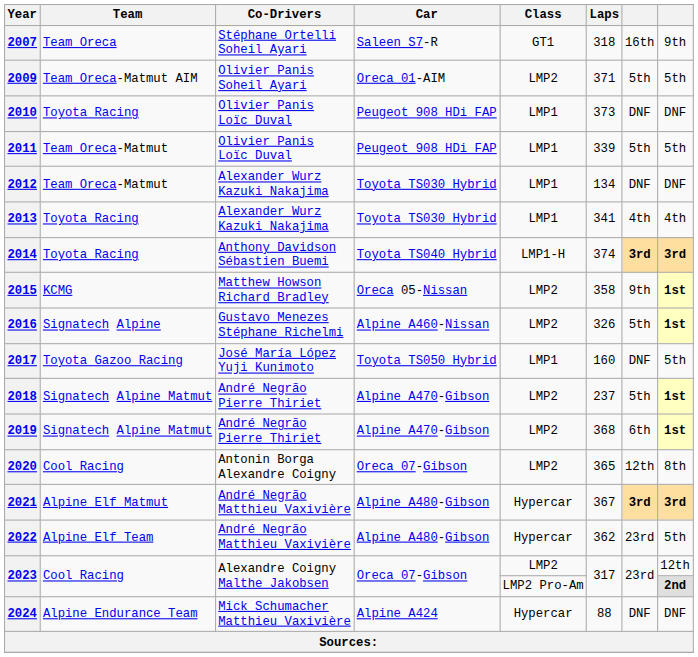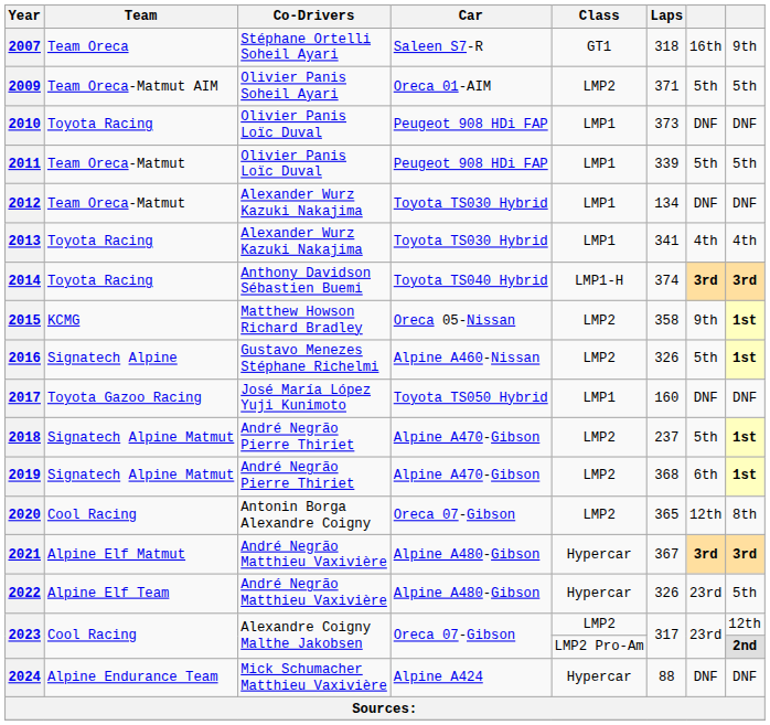 <table class="wikitable" style="text-align:center; font-size:90%">
 <tr>
 <th>Year</th>
 <th>Team</th>
 <th>Co-Drivers</th>
 <th>Car</th>
 <th>Class</th>
 <th>Laps</th>
 <th></th>
 <th></th>
 </tr>
 <tr>
 <th><a href='#'>2007</a></th>
 <td align="left"> <a href='#'>Team Oreca</a></td>
 <td align="left"> <a href='#'>Stéphane Ortelli</a><br> <a href='#'>Soheil Ayari</a></td>
 <td align="left"><a href='#'>Saleen S7</a>-R</td>
 <td>GT1</td>
 <td>318</td>
 <td>16th</td>
 <td>9th</td>
 </tr>
 <tr>
 <th><a href='#'>2009</a></th>
 <td align="left"> <a href='#'>Team Oreca</a>-Matmut AIM</td>
 <td align="left"> <a href='#'>Olivier Panis</a><br> <a href='#'>Soheil Ayari</a></td>
 <td align="left"><a href='#'>Oreca 01</a>-AIM</td>
 <td>LMP2</td>
 <td>371</td>
 <td>5th</td>
 <td>5th</td>
 </tr>
 <tr>
 <th><a href='#'>2010</a></th>
 <td align="left"> <a href='#'>Toyota Racing</a></td>
 <td align="left"> <a href='#'>Olivier Panis</a><br> <a href='#'>Loïc Duval</a></td>
 <td align="left" nowrap><a href='#'>Peugeot 908 HDi FAP</a></td>
 <td>LMP1</td>
 <td>373</td>
 <td>DNF</td>
 <td>DNF</td>
 </tr>
 <tr>
 <th><a href='#'>2011</a></th>
 <td align="left"> <a href='#'>Team Oreca</a>-Matmut</td>
 <td align="left"> <a href='#'>Olivier Panis</a><br> <a href='#'>Loïc Duval</a></td>
 <td align="left"><a href='#'>Peugeot 908 HDi FAP</a></td>
 <td>LMP1</td>
 <td>339</td>
 <td>5th</td>
 <td>5th</td>
 </tr>
 <tr>
 <th><a href='#'>2012</a></th>
 <td align="left"> <a href='#'>Team Oreca</a>-Matmut</td>
 <td align="left"> <a href='#'>Alexander Wurz</a><br> <a href='#'>Kazuki Nakajima</a></td>
 <td align="left"><a href='#'>Toyota TS030 Hybrid</a></td>
 <td>LMP1</td>
 <td>134</td>
 <td>DNF</td>
 <td>DNF</td>
 </tr>
 <tr>
 <th><a href='#'>2013</a></th>
 <td align="left"> <a href='#'>Toyota Racing</a></td>
 <td align="left"> <a href='#'>Alexander Wurz</a><br> <a href='#'>Kazuki Nakajima</a></td>
 <td align="left"><a href='#'>Toyota TS030 Hybrid</a></td>
 <td>LMP1</td>
 <td>341</td>
 <td>4th</td>
 <td>4th</td>
 </tr>
 <tr>
 <th><a href='#'>2014</a></th>
 <td align="left"> <a href='#'>Toyota Racing</a></td>
 <td align="left"> <a href='#'>Anthony Davidson</a><br> <a href='#'>Sébastien Buemi</a></td>
 <td align="left"><a href='#'>Toyota TS040 Hybrid</a></td>
 <td>LMP1-H</td>
 <td>374</td>
 <td style="background:#FFDF9F;"><strong>3rd</strong></td>
 <td style="background:#FFDF9F;"><strong>3rd</strong></td>
 </tr>
 <tr>
 <th><a href='#'>2015</a></th>
 <td align="left"> <a href='#'>KCMG</a></td>
 <td align="left"> <a href='#'>Matthew Howson</a><br> <a href='#'>Richard Bradley</a></td>
 <td align="left"><a href='#'>Oreca</a> 05-<a href='#'>Nissan</a></td>
 <td>LMP2</td>
 <td>358</td>
 <td>9th</td>
 <td style="background:#FFFFBF;"><strong>1st</strong></td>
 </tr>
 <tr>
 <th><a href='#'>2016</a></th>
 <td align="left"> <a href='#'>Signatech</a> <a href='#'>Alpine</a></td>
 <td align="left"> <a href='#'>Gustavo Menezes</a><br> <a href='#'>Stéphane Richelmi</a></td>
 <td align="left"><a href='#'>Alpine A460</a>-<a href='#'>Nissan</a></td>
 <td>LMP2</td>
 <td>326</td>
 <td>5th</td>
 <td style="background:#FFFFBF;"><strong>1st</strong></td>
 </tr>
 <tr>
 <th><a href='#'>2017</a></th>
 <td align="left"> <a href='#'>Toyota Gazoo Racing</a></td>
 <td align="left"> <a href='#'>José María López</a><br> <a href='#'>Yuji Kunimoto</a></td>
 <td align="left"><a href='#'>Toyota TS050 Hybrid</a></td>
 <td>LMP1</td>
 <td>160</td>
 <td>DNF</td>
-<td>5th</td>
+<td>DNF</td>
 </tr>
 <tr>
 <th><a href='#'>2018</a></th>
 <td align="left"> <a href='#'>Signatech</a> <a href='#'>Alpine Matmut</a></td>
 <td align="left"> <a href='#'>André Negrão</a><br> <a href='#'>Pierre Thiriet</a></td>
 <td align="left"><a href='#'>Alpine A470</a>-<a href='#'>Gibson</a></td>
 <td>LMP2</td>
 <td>237</td>
 <td>5th</td>
 <td style="background:#FFFFBF;"><strong>1st</strong></td>
 </tr>
 <tr>
 <th><a href='#'>2019</a></th>
 <td align="left" nowrap> <a href='#'>Signatech</a> <a href='#'>Alpine Matmut</a></td>
 <td align="left" nowrap> <a href='#'>André Negrão</a><br> <a href='#'>Pierre Thiriet</a></td>
 <td align="left" nowrap><a href='#'>Alpine A470</a>-<a href='#'>Gibson</a></td>
 <td>LMP2</td>
 <td>368</td>
 <td>6th</td>
 <td style="background:#FFFFBF;"><strong>1st</strong></td>
 </tr>
 <tr>
 <th><a href='#'>2020</a></th>
 <td align="left"> <a href='#'>Cool Racing</a></td>
 <td align="left"> Antonin Borga<br> Alexandre Coigny</td>
 <td align="left"><a href='#'>Oreca 07</a>-<a href='#'>Gibson</a></td>
 <td>LMP2</td>
 <td>365</td>
 <td>12th</td>
 <td>8th</td>
 </tr>
 <tr>
 <th><a href='#'>2021</a></th>
 <td align="left"> <a href='#'>Alpine Elf Matmut</a></td>
 <td align="left"> <a href='#'>André Negrão</a><br> <a href='#'>Matthieu Vaxivière</a></td>
 <td align="left"><a href='#'>Alpine A480</a>-<a href='#'>Gibson</a></td>
 <td>Hypercar</td>
 <td>367</td>
 <td style="background:#FFDF9F;"><strong>3rd</strong></td>
 <td style="background:#FFDF9F;"><strong>3rd</strong></td>
 </tr>
 <tr>
 <th><a href='#'>2022</a></th>
 <td align="left"> <a href='#'>Alpine Elf Team</a></td>
 <td align="left"> <a href='#'>André Negrão</a><br> <a href='#'>Matthieu Vaxivière</a></td>
 <td align="left"><a href='#'>Alpine A480</a>-<a href='#'>Gibson</a></td>
 <td>Hypercar</td>
-<td>362</td>
+<td>326</td>
 <td>23rd</td>
 <td>5th</td>
 </tr>
 <tr>
 <th rowspan="2"><a href='#'>2023</a></th>
 <td align="left" rowspan="2"> <a href='#'>Cool Racing</a></td>
 <td align="left" rowspan="2"> Alexandre Coigny<br> <a href='#'>Malthe Jakobsen</a></td>
 <td align="left" rowspan="2"><a href='#'>Oreca 07</a>-<a href='#'>Gibson</a></td>
 <td>LMP2</td>
 <td rowspan="2">317</td>
 <td rowspan="2">23rd</td>
 <td>12th</td>
 </tr>
 <tr>
 <td>LMP2 Pro-Am</td>
 <td style="background:#DFDFDF;"><strong>2nd</strong></td>
 </tr>
 <tr>
 <th><a href='#'>2024</a></th>
 <td align="left"> <a href='#'>Alpine Endurance Team</a></td>
 <td align="left" nowrap> <a href='#'>Mick Schumacher</a><br> <a href='#'>Matthieu Vaxivière</a></td>
 <td align="left"><a href='#'>Alpine A424</a></td>
 <td>Hypercar</td>
 <td>88</td>
 <td>DNF</td>
 <td>DNF</td>
 </tr>
 <tr>
 <th colspan="8">Sources:</th>
 </tr>
 <tr>
 </tr>
 </table>
